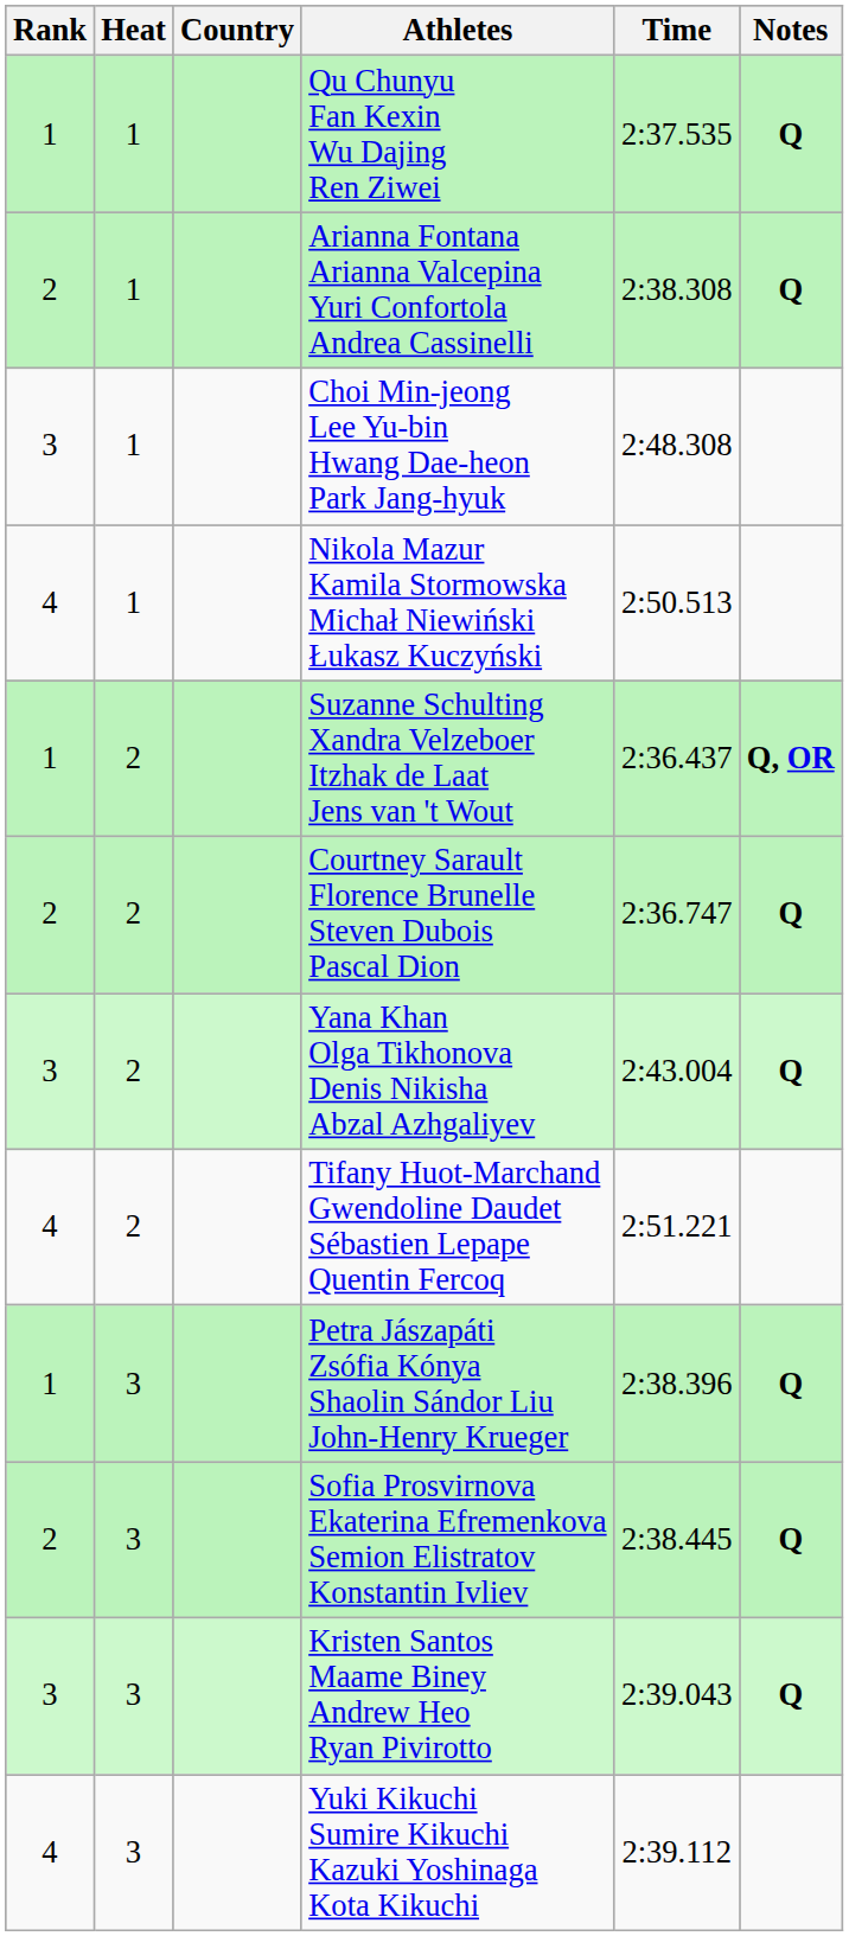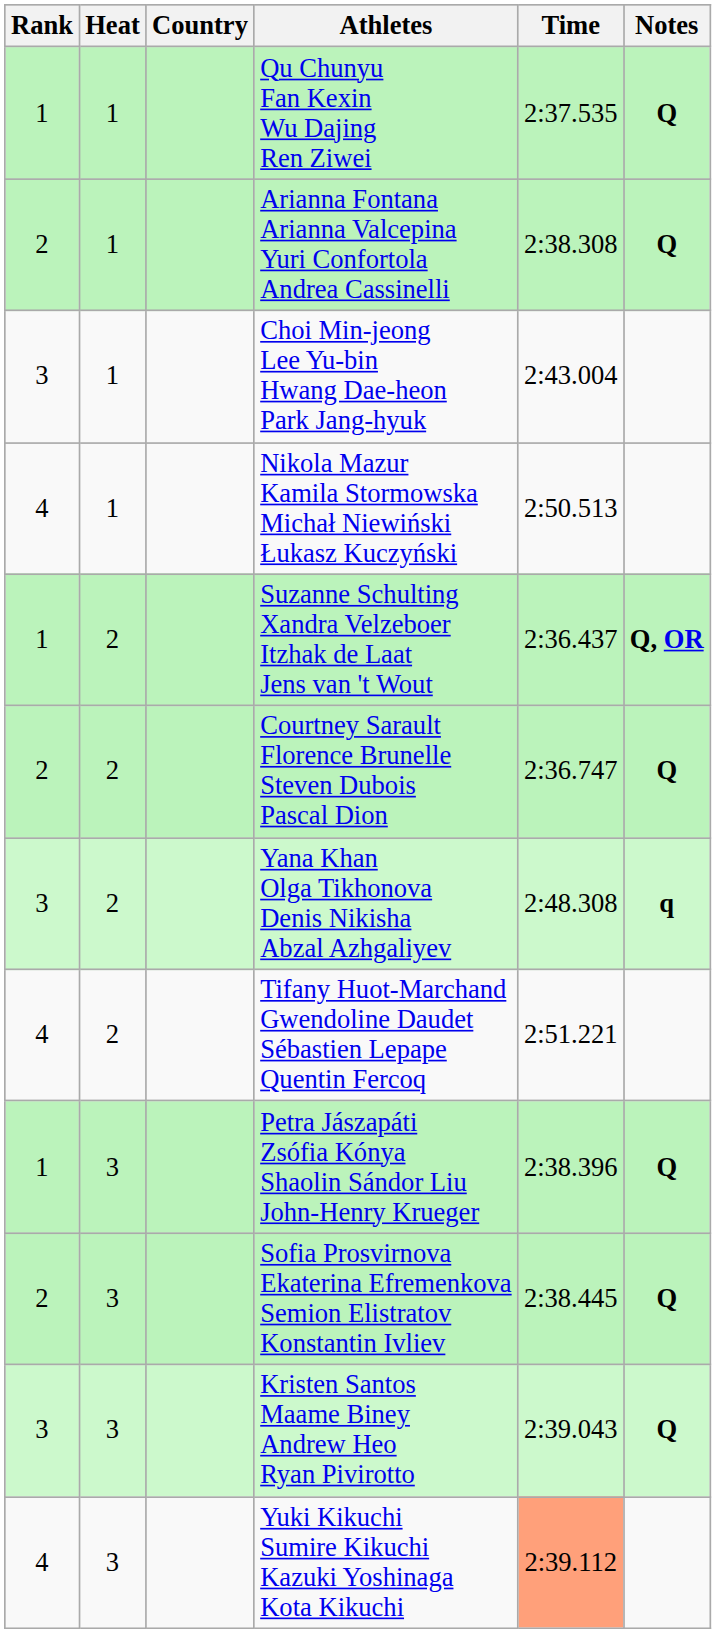 <table class="wikitable sortable" style="text-align:center">
 <tr>
 <th>Rank</th>
 <th>Heat</th>
 <th>Country</th>
 <th>Athletes</th>
 <th>Time</th>
 <th>Notes</th>
 </tr>
 <tr bgcolor=#bbf3bb>
 <td>1</td>
 <td>1</td>
 <td align=left></td>
 <td align=left><a href='#'>Qu Chunyu</a><br><a href='#'>Fan Kexin</a><br><a href='#'>Wu Dajing</a><br><a href='#'>Ren Ziwei</a></td>
 <td>2:37.535</td>
 <td><strong>Q</strong></td>
 </tr>
 <tr bgcolor=#bbf3bb>
 <td>2</td>
 <td>1</td>
 <td align=left></td>
 <td align=left><a href='#'>Arianna Fontana</a><br><a href='#'>Arianna Valcepina</a><br><a href='#'>Yuri Confortola</a><br><a href='#'>Andrea Cassinelli</a></td>
 <td>2:38.308</td>
 <td><strong>Q</strong></td>
 </tr>
 <tr>
 <td>3</td>
 <td>1</td>
 <td align=left></td>
 <td align=left><a href='#'>Choi Min-jeong</a><br><a href='#'>Lee Yu-bin</a><br><a href='#'>Hwang Dae-heon</a><br><a href='#'>Park Jang-hyuk</a></td>
-<td>2:48.308</td>
+<td>2:43.004</td>
 <td></td>
 </tr>
 <tr>
 <td>4</td>
 <td>1</td>
 <td align=left></td>
 <td align=left><a href='#'>Nikola Mazur</a><br><a href='#'>Kamila Stormowska</a><br><a href='#'>Michał Niewiński</a><br><a href='#'>Łukasz Kuczyński</a></td>
 <td>2:50.513</td>
 <td></td>
 </tr>
 <tr bgcolor=#bbf3bb>
 <td>1</td>
 <td>2</td>
 <td align=left></td>
 <td align=left><a href='#'>Suzanne Schulting</a><br><a href='#'>Xandra Velzeboer</a><br><a href='#'>Itzhak de Laat</a><br><a href='#'>Jens van 't Wout</a></td>
 <td>2:36.437</td>
 <td><strong>Q, <a href='#'>OR</a></strong></td>
 </tr>
 <tr bgcolor=#bbf3bb>
 <td>2</td>
 <td>2</td>
 <td align=left></td>
 <td align=left><a href='#'>Courtney Sarault</a><br><a href='#'>Florence Brunelle</a><br><a href='#'>Steven Dubois</a><br><a href='#'>Pascal Dion</a></td>
 <td>2:36.747</td>
 <td><strong>Q</strong></td>
 </tr>
 <tr bgcolor=ccf9cc>
 <td>3</td>
 <td>2</td>
 <td align=left></td>
 <td align=left><a href='#'>Yana Khan</a><br><a href='#'>Olga Tikhonova</a><br><a href='#'>Denis Nikisha</a><br><a href='#'>Abzal Azhgaliyev</a></td>
-<td>2:43.004</td>
-<td><strong>Q</strong></td>
+<td>2:48.308</td>
+<td><strong>q</strong></td>
 </tr>
 <tr>
 <td>4</td>
 <td>2</td>
 <td align=left></td>
 <td align=left><a href='#'>Tifany Huot-Marchand</a><br><a href='#'>Gwendoline Daudet</a><br><a href='#'>Sébastien Lepape</a><br><a href='#'>Quentin Fercoq</a></td>
 <td>2:51.221</td>
 <td></td>
 </tr>
 <tr bgcolor=#bbf3bb>
 <td>1</td>
 <td>3</td>
 <td align=left></td>
 <td align=left><a href='#'>Petra Jászapáti</a><br><a href='#'>Zsófia Kónya</a><br><a href='#'>Shaolin Sándor Liu</a><br><a href='#'>John-Henry Krueger</a></td>
 <td>2:38.396</td>
 <td><strong>Q</strong></td>
 </tr>
 <tr bgcolor=#bbf3bb>
 <td>2</td>
 <td>3</td>
 <td align=left></td>
 <td align=left><a href='#'>Sofia Prosvirnova</a><br><a href='#'>Ekaterina Efremenkova</a><br><a href='#'>Semion Elistratov</a><br><a href='#'>Konstantin Ivliev</a></td>
 <td>2:38.445</td>
 <td><strong>Q</strong></td>
 </tr>
 <tr bgcolor=ccf9cc>
 <td>3</td>
 <td>3</td>
 <td align=left></td>
 <td align=left><a href='#'>Kristen Santos</a><br><a href='#'>Maame Biney</a><br><a href='#'>Andrew Heo</a><br><a href='#'>Ryan Pivirotto</a></td>
 <td>2:39.043</td>
 <td><strong>Q</strong></td>
 </tr>
 <tr>
 <td>4</td>
 <td>3</td>
 <td align=left></td>
 <td align=left><a href='#'>Yuki Kikuchi</a><br><a href='#'>Sumire Kikuchi</a><br><a href='#'>Kazuki Yoshinaga</a><br><a href='#'>Kota Kikuchi</a></td>
-<td>2:39.112</td>
+<td style="background: lightsalmon;">2:39.112</td>
 <td></td>
 </tr>
 </table>
